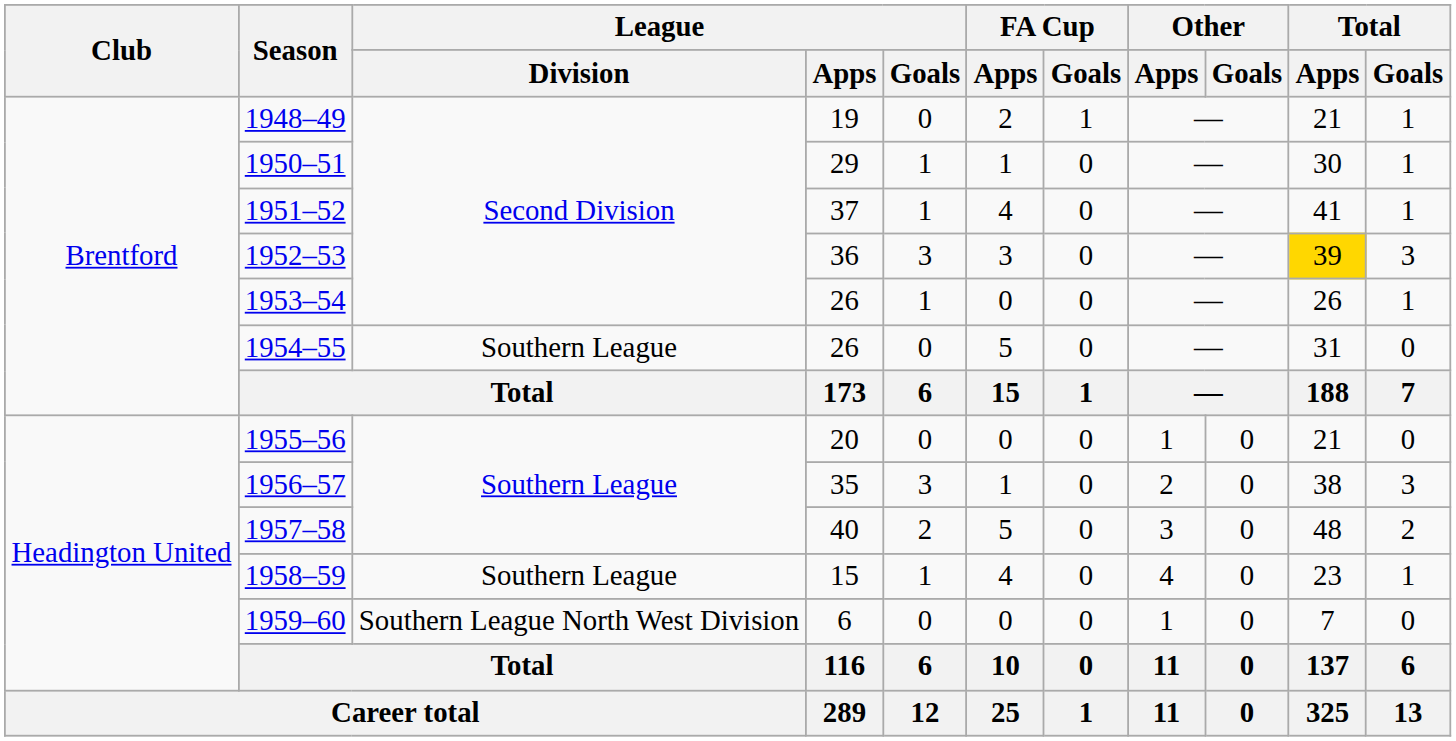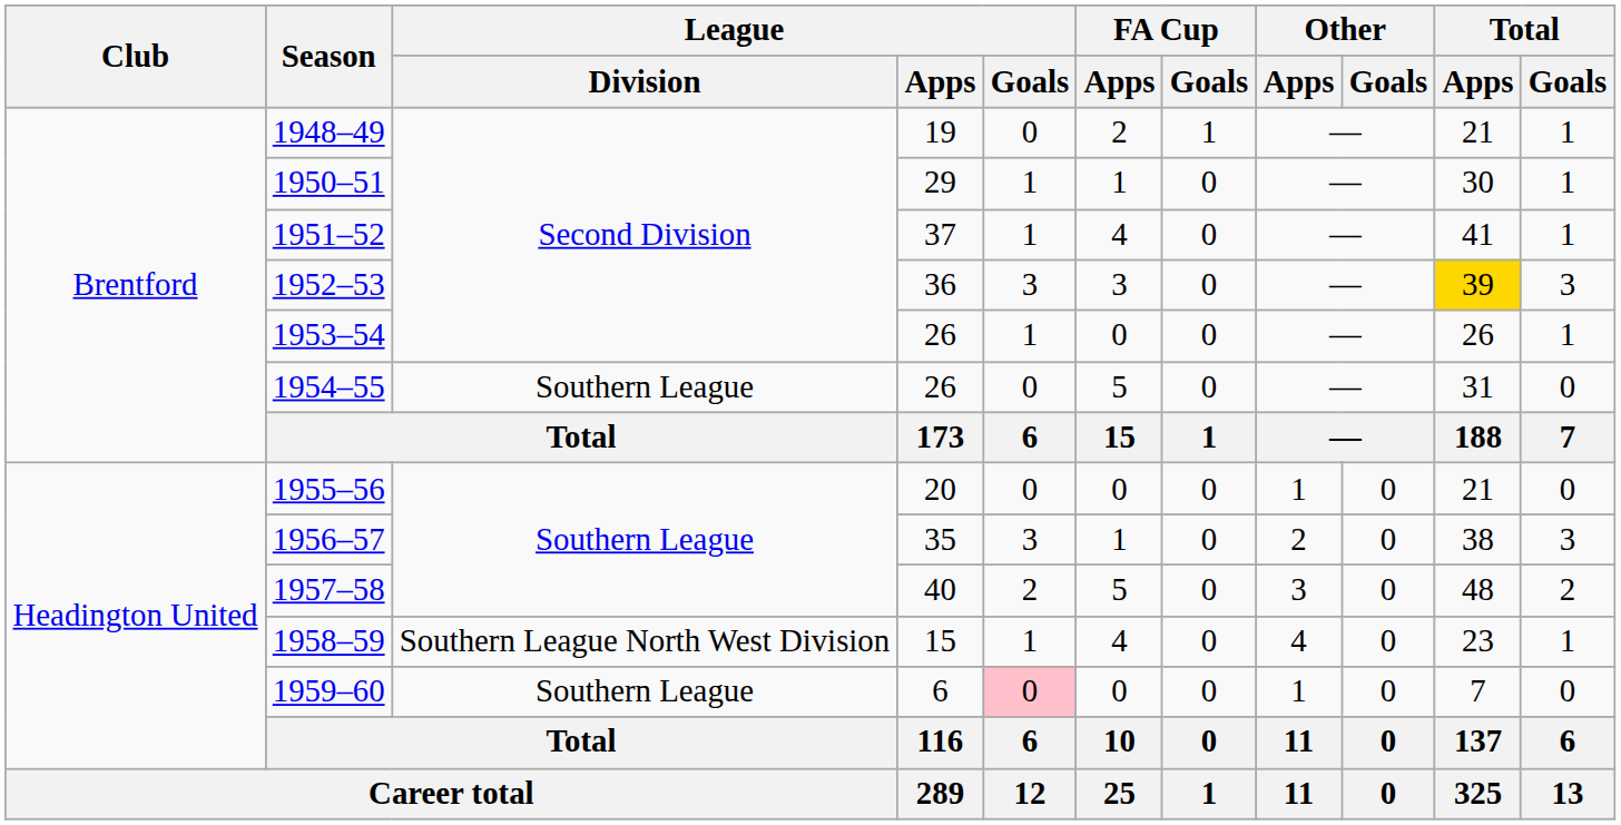 <table class="wikitable" style="text-align: center;">
 <tr>
 <th rowspan="2">Club</th>
 <th rowspan="2">Season</th>
 <th colspan="3">League</th>
 <th colspan="2">FA Cup</th>
 <th colspan="2">Other</th>
 <th colspan="2">Total</th>
 </tr>
 <tr>
 <th>Division</th>
 <th>Apps</th>
 <th>Goals</th>
 <th>Apps</th>
 <th>Goals</th>
 <th>Apps</th>
 <th>Goals</th>
 <th>Apps</th>
 <th>Goals</th>
 </tr>
 <tr>
 <td rowspan="7"><a href='#'>Brentford</a></td>
 <td><a href='#'>1948–49</a></td>
 <td rowspan="5"><a href='#'>Second Division</a></td>
 <td>19</td>
 <td>0</td>
 <td>2</td>
 <td>1</td>
 <td colspan="2">—</td>
 <td>21</td>
 <td>1</td>
 </tr>
 <tr>
 <td><a href='#'>1950–51</a></td>
 <td>29</td>
 <td>1</td>
 <td>1</td>
 <td>0</td>
 <td colspan="2">—</td>
 <td>30</td>
 <td>1</td>
 </tr>
 <tr>
 <td><a href='#'>1951–52</a></td>
 <td>37</td>
 <td>1</td>
 <td>4</td>
 <td>0</td>
 <td colspan="2">—</td>
 <td>41</td>
 <td>1</td>
 </tr>
 <tr>
 <td><a href='#'>1952–53</a></td>
 <td>36</td>
 <td>3</td>
 <td>3</td>
 <td>0</td>
 <td colspan="2">—</td>
 <td style="background: gold;">39</td>
 <td>3</td>
 </tr>
 <tr>
 <td><a href='#'>1953–54</a></td>
 <td>26</td>
 <td>1</td>
 <td>0</td>
 <td>0</td>
 <td colspan="2">—</td>
 <td>26</td>
 <td>1</td>
 </tr>
 <tr>
 <td><a href='#'>1954–55</a></td>
 <td>Southern League</td>
 <td>26</td>
 <td>0</td>
 <td>5</td>
 <td>0</td>
 <td colspan="2">—</td>
 <td>31</td>
 <td>0</td>
 </tr>
 <tr>
 <th colspan="2">Total</th>
 <th>173</th>
 <th>6</th>
 <th>15</th>
 <th>1</th>
 <th colspan="2">—</th>
 <th>188</th>
 <th>7</th>
 </tr>
 <tr>
 <td rowspan="6"><a href='#'>Headington United</a></td>
 <td><a href='#'>1955–56</a></td>
 <td rowspan="3"><a href='#'>Southern League</a></td>
 <td>20</td>
 <td>0</td>
 <td>0</td>
 <td>0</td>
 <td>1</td>
 <td>0</td>
 <td>21</td>
 <td>0</td>
 </tr>
 <tr>
 <td><a href='#'>1956–57</a></td>
 <td>35</td>
 <td>3</td>
 <td>1</td>
 <td>0</td>
 <td>2</td>
 <td>0</td>
 <td>38</td>
 <td>3</td>
 </tr>
 <tr>
 <td><a href='#'>1957–58</a></td>
 <td>40</td>
 <td>2</td>
 <td>5</td>
 <td>0</td>
 <td>3</td>
 <td>0</td>
 <td>48</td>
 <td>2</td>
 </tr>
 <tr>
 <td><a href='#'>1958–59</a></td>
-<td>Southern League</td>
+<td>Southern League North West Division</td>
 <td>15</td>
 <td>1</td>
 <td>4</td>
 <td>0</td>
 <td>4</td>
 <td>0</td>
 <td>23</td>
 <td>1</td>
 </tr>
 <tr>
 <td><a href='#'>1959–60</a></td>
-<td>Southern League North West Division</td>
+<td>Southern League</td>
 <td>6</td>
-<td>0</td>
+<td style="background: pink;">0</td>
 <td>0</td>
 <td>0</td>
 <td>1</td>
 <td>0</td>
 <td>7</td>
 <td>0</td>
 </tr>
 <tr>
 <th colspan="2">Total</th>
 <th>116</th>
 <th>6</th>
 <th>10</th>
 <th>0</th>
 <th>11</th>
 <th>0</th>
 <th>137</th>
 <th>6</th>
 </tr>
 <tr>
 <th colspan="3">Career total</th>
 <th>289</th>
 <th>12</th>
 <th>25</th>
 <th>1</th>
 <th>11</th>
 <th>0</th>
 <th>325</th>
 <th>13</th>
 </tr>
 </table>
